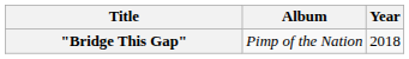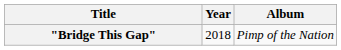 <table class="wikitable plainrowheaders" style="text-align:center;">
 <tr>
 <th scope="col" style="width:15em;">Title</th>
+<th scope="col">Year</th>
 <th scope="col">Album</th>
-<th scope="col">Year</th>
 </tr>
 <tr>
 <th scope="row">"Bridge This Gap"<br></th>
+<td>2018</td>
 <td rowspan="1"><em>Pimp of the Nation</em></td>
-<td>2018</td>
 </tr>
 </table>
